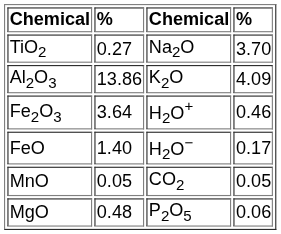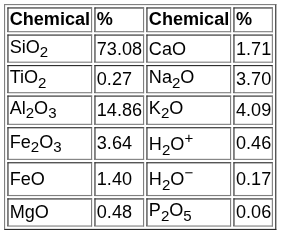 <table border="1">
 <tr>
 <td><strong>Chemical</strong></td>
 <td><strong>%</strong></td>
 <td><strong>Chemical</strong></td>
 <td><strong>%</strong></td>
+</tr>
+<tr>
+<td>SiO<sub>2</sub></td>
+<td>73.08</td>
+<td>CaO</td>
+<td>1.71</td>
 </tr>
 <tr>
 <td>TiO<sub>2</sub></td>
 <td>0.27</td>
 <td>Na<sub>2</sub>O</td>
 <td>3.70</td>
 </tr>
 <tr>
 <td>Al<sub>2</sub>O<sub>3</sub></td>
-<td>13.86</td>
+<td>14.86</td>
 <td>K<sub>2</sub>O</td>
 <td>4.09</td>
 </tr>
 <tr>
 <td>Fe<sub>2</sub>O<sub>3</sub></td>
 <td>3.64</td>
 <td>H<sub>2</sub>O<sup>+</sup></td>
 <td>0.46</td>
 </tr>
 <tr>
 <td>FeO</td>
 <td>1.40</td>
 <td>H<sub>2</sub>O<sup>−</sup></td>
 <td>0.17</td>
 </tr>
 <tr>
-<td>MnO</td>
-<td>0.05</td>
-<td>CO<sub>2</sub></td>
-<td>0.05</td>
-</tr>
-<tr>
 <td>MgO</td>
 <td>0.48</td>
 <td>P<sub>2</sub>O<sub>5</sub></td>
 <td>0.06</td>
 </tr>
 </table>
